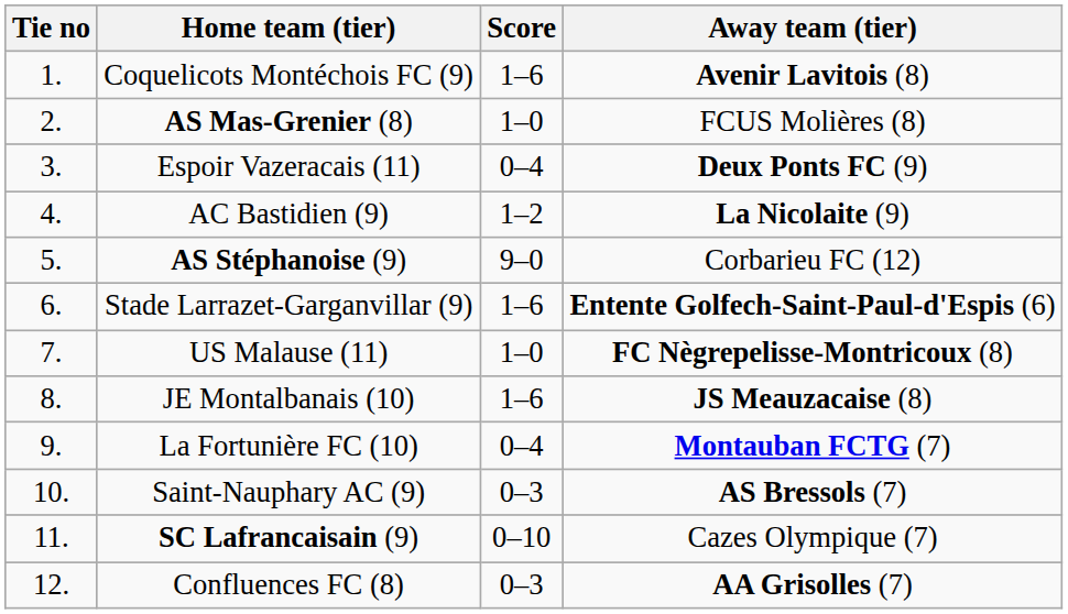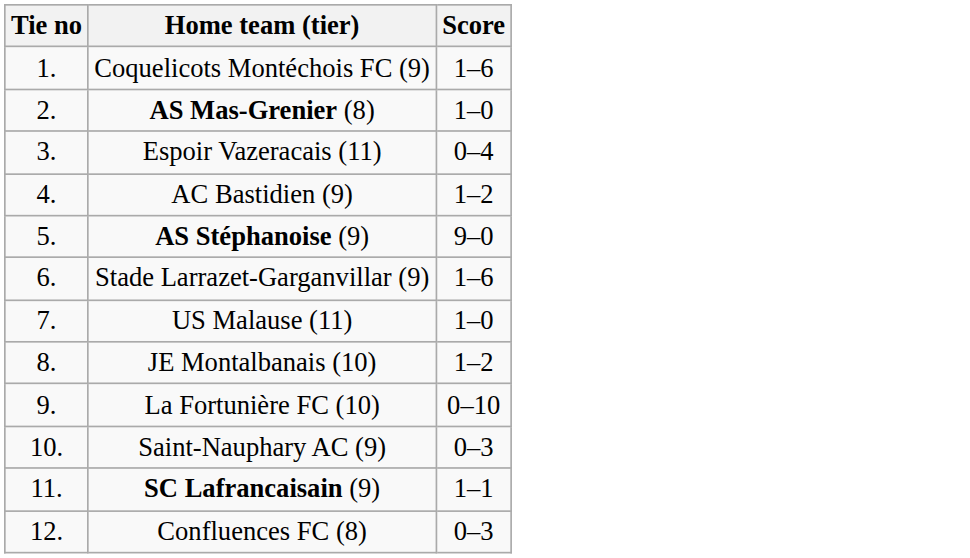 <table class="wikitable" style="text-align: center">
 <tr>
 <th>Tie no</th>
 <th>Home team (tier)</th>
 <th>Score</th>
-<th>Away team (tier)</th>
 </tr>
 <tr>
 <td>1.</td>
 <td>Coquelicots Montéchois FC (9)</td>
 <td>1–6</td>
-<td><strong>Avenir Lavitois</strong> (8)</td>
 </tr>
 <tr>
 <td>2.</td>
 <td><strong>AS Mas-Grenier</strong> (8)</td>
 <td>1–0</td>
-<td>FCUS Molières (8)</td>
 </tr>
 <tr>
 <td>3.</td>
 <td>Espoir Vazeracais (11)</td>
 <td>0–4</td>
-<td><strong>Deux Ponts FC</strong> (9)</td>
 </tr>
 <tr>
 <td>4.</td>
 <td>AC Bastidien (9)</td>
 <td>1–2</td>
-<td><strong>La Nicolaite</strong> (9)</td>
 </tr>
 <tr>
 <td>5.</td>
 <td><strong>AS Stéphanoise</strong> (9)</td>
 <td>9–0</td>
-<td>Corbarieu FC (12)</td>
 </tr>
 <tr>
 <td>6.</td>
 <td>Stade Larrazet-Garganvillar (9)</td>
 <td>1–6</td>
-<td><strong>Entente Golfech-Saint-Paul-d'Espis</strong> (6)</td>
 </tr>
 <tr>
 <td>7.</td>
 <td>US Malause (11)</td>
 <td>1–0</td>
-<td><strong>FC Nègrepelisse-Montricoux</strong> (8)</td>
 </tr>
 <tr>
 <td>8.</td>
 <td>JE Montalbanais (10)</td>
-<td>1–6</td>
-<td><strong>JS Meauzacaise</strong> (8)</td>
+<td>1–2</td>
 </tr>
 <tr>
 <td>9.</td>
 <td>La Fortunière FC (10)</td>
-<td>0–4</td>
-<td><strong><a href='#'>Montauban FCTG</a></strong> (7)</td>
+<td>0–10</td>
 </tr>
 <tr>
 <td>10.</td>
 <td>Saint-Nauphary AC (9)</td>
 <td>0–3</td>
-<td><strong>AS Bressols</strong> (7)</td>
 </tr>
 <tr>
 <td>11.</td>
 <td><strong>SC Lafrancaisain</strong> (9)</td>
-<td>0–10</td>
-<td>Cazes Olympique (7)</td>
+<td>1–1 </td>
 </tr>
 <tr>
 <td>12.</td>
 <td>Confluences FC (8)</td>
 <td>0–3</td>
-<td><strong>AA Grisolles</strong> (7)</td>
 </tr>
 </table>
